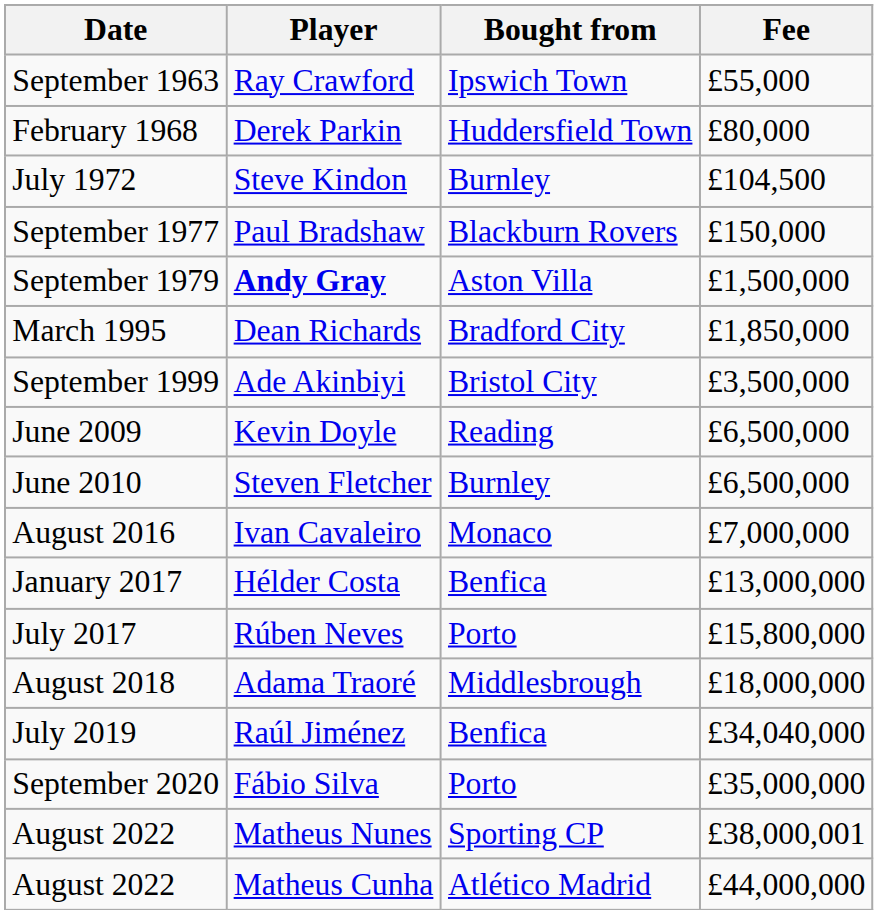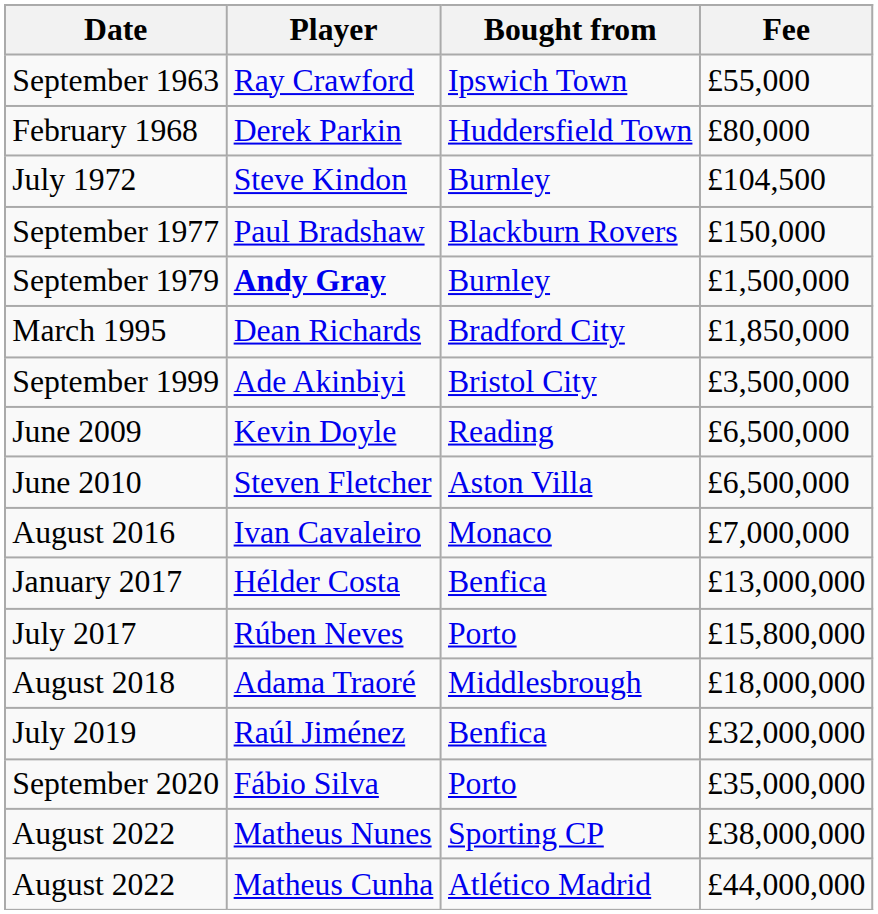 <table border="0" class="wikitable">
 <tr>
 <th>Date</th>
 <th>Player</th>
 <th>Bought from</th>
 <th>Fee</th>
 </tr>
 <tr>
 <td>September 1963</td>
 <td> <a href='#'>Ray Crawford</a></td>
 <td><a href='#'>Ipswich Town</a></td>
 <td>£55,000</td>
 </tr>
 <tr>
 <td>February 1968</td>
 <td> <a href='#'>Derek Parkin</a></td>
 <td><a href='#'>Huddersfield Town</a></td>
 <td>£80,000</td>
 </tr>
 <tr>
 <td>July 1972</td>
 <td> <a href='#'>Steve Kindon</a></td>
 <td><a href='#'>Burnley</a></td>
 <td>£104,500</td>
 </tr>
 <tr>
 <td>September 1977</td>
 <td> <a href='#'>Paul Bradshaw</a></td>
 <td><a href='#'>Blackburn Rovers</a></td>
 <td>£150,000</td>
 </tr>
 <tr>
 <td>September 1979</td>
 <td> <strong><a href='#'>Andy Gray</a></strong></td>
-<td><a href='#'>Aston Villa</a></td>
+<td><a href='#'>Burnley</a></td>
 <td>£1,500,000</td>
 </tr>
 <tr>
 <td>March 1995</td>
 <td> <a href='#'>Dean Richards</a></td>
 <td><a href='#'>Bradford City</a></td>
 <td>£1,850,000</td>
 </tr>
 <tr>
 <td>September 1999</td>
 <td> <a href='#'>Ade Akinbiyi</a></td>
 <td><a href='#'>Bristol City</a></td>
 <td>£3,500,000</td>
 </tr>
 <tr>
 <td>June 2009</td>
 <td> <a href='#'>Kevin Doyle</a></td>
 <td><a href='#'>Reading</a></td>
 <td>£6,500,000</td>
 </tr>
 <tr>
 <td>June 2010</td>
 <td> <a href='#'>Steven Fletcher</a></td>
-<td><a href='#'>Burnley</a></td>
+<td><a href='#'>Aston Villa</a></td>
 <td>£6,500,000</td>
 </tr>
 <tr>
 <td>August 2016</td>
 <td> <a href='#'>Ivan Cavaleiro</a></td>
 <td> <a href='#'>Monaco</a></td>
 <td>£7,000,000</td>
 </tr>
 <tr>
 <td>January 2017</td>
 <td> <a href='#'>Hélder Costa</a></td>
 <td> <a href='#'>Benfica</a></td>
 <td>£13,000,000</td>
 </tr>
 <tr>
 <td>July 2017</td>
 <td> <a href='#'>Rúben Neves</a></td>
 <td> <a href='#'>Porto</a></td>
 <td>£15,800,000</td>
 </tr>
 <tr>
 <td>August 2018</td>
 <td> <a href='#'>Adama Traoré</a></td>
 <td><a href='#'>Middlesbrough</a></td>
 <td>£18,000,000</td>
 </tr>
 <tr>
 <td>July 2019</td>
 <td> <a href='#'>Raúl Jiménez</a></td>
 <td> <a href='#'>Benfica</a></td>
-<td>£34,040,000</td>
+<td>£32,000,000</td>
 </tr>
 <tr>
 <td>September 2020</td>
 <td> <a href='#'>Fábio Silva</a></td>
 <td> <a href='#'>Porto</a></td>
 <td>£35,000,000</td>
 </tr>
 <tr>
 <td>August 2022</td>
 <td> <a href='#'>Matheus Nunes</a></td>
 <td> <a href='#'>Sporting CP</a></td>
-<td>£38,000,001</td>
+<td>£38,000,000</td>
 </tr>
 <tr>
 <td>August 2022</td>
 <td> <a href='#'>Matheus Cunha</a></td>
 <td> <a href='#'>Atlético Madrid</a></td>
 <td>£44,000,000</td>
 </tr>
 </table>
